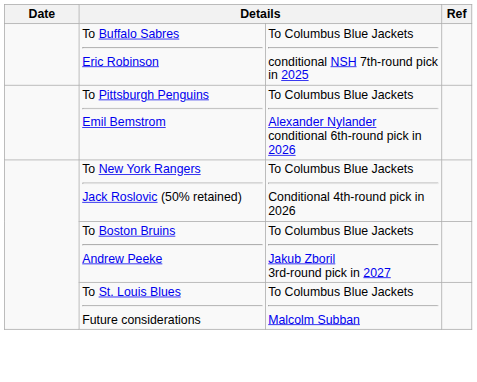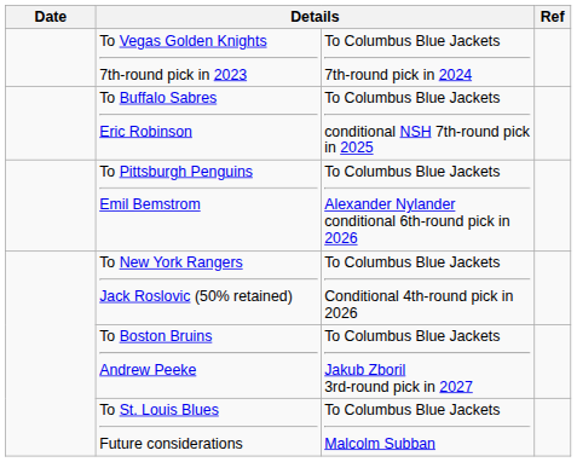 <table class="wikitable">
 <tr>
 <th style="width: 10em;">Date</th>
 <th colspan=2>Details</th>
 <th style="width: 2.5em;">Ref</th>
+</tr>
+<tr>
+<td></td>
+<td style="width: 25em;" valign="top">To <a href='#'>Vegas Golden Knights</a><hr>7th-round pick in <a href='#'>2023</a></td>
+<td style="width: 25em;" valign="top">To Columbus Blue Jackets<hr>7th-round pick in <a href='#'>2024</a></td>
+<td></td>
 </tr>
 <tr>
 <td></td>
 <td style="width: 25em;" valign="top">To <a href='#'>Buffalo Sabres</a><hr><a href='#'>Eric Robinson</a></td>
 <td style="width: 25em;" valign="top">To Columbus Blue Jackets<hr>conditional <a href='#'>NSH</a> 7th-round pick in <a href='#'>2025</a></td>
 <td></td>
 </tr>
 <tr>
 <td></td>
 <td style="width: 25em;" valign="top">To <a href='#'>Pittsburgh Penguins</a><hr><a href='#'>Emil Bemstrom</a></td>
 <td style="width: 25em;" valign="top">To Columbus Blue Jackets<hr><a href='#'>Alexander Nylander</a><br>conditional 6th-round pick in <a href='#'>2026</a></td>
 <td></td>
 </tr>
 <tr>
 <td rowspan="3"></td>
 <td style="width: 25em;" valign="top">To <a href='#'>New York Rangers</a><hr><a href='#'>Jack Roslovic</a> (50% retained)</td>
 <td style="width: 25em;" valign="top">To Columbus Blue Jackets<hr>Conditional 4th-round pick in 2026</td>
 <td></td>
 </tr>
 <tr>
 <td style="width: 25em;" valign="top">To <a href='#'>Boston Bruins</a><hr><a href='#'>Andrew Peeke</a></td>
 <td style="width: 25em;" valign="top">To Columbus Blue Jackets<hr><a href='#'>Jakub Zboril</a><br>3rd-round pick in <a href='#'>2027</a></td>
 <td></td>
 </tr>
 <tr>
 <td style="width: 25em;" valign="top">To <a href='#'>St. Louis Blues</a><hr>Future considerations</td>
 <td style="width: 25em;" valign="top">To Columbus Blue Jackets<hr><a href='#'>Malcolm Subban</a></td>
 <td></td>
 </tr>
 </table>
